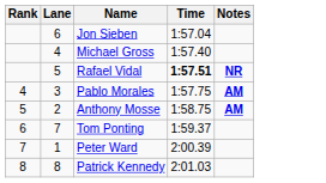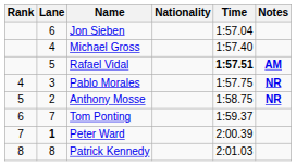 <table class="wikitable sortable" style="text-align:center">
 <tr>
 <th>Rank</th>
 <th>Lane</th>
 <th>Name</th>
+<th>Nationality</th>
 <th>Time</th>
 <th>Notes</th>
 </tr>
 <tr>
 <td></td>
 <td>6</td>
 <td align=left><a href='#'>Jon Sieben</a></td>
+<td align=left></td>
 <td>1:57.04</td>
 <td></td>
 </tr>
 <tr>
 <td></td>
 <td>4</td>
 <td align=left><a href='#'>Michael Gross</a></td>
+<td align=left></td>
 <td>1:57.40</td>
 <td></td>
 </tr>
 <tr>
 <td></td>
 <td>5</td>
 <td align=left><a href='#'>Rafael Vidal</a></td>
+<td align=left></td>
 <td><strong>1:57.51</strong></td>
-<td><strong><a href='#'>NR</a></strong></td>
+<td><strong><a href='#'>AM</a></strong></td>
 </tr>
 <tr>
 <td>4</td>
 <td>3</td>
 <td align=left><a href='#'>Pablo Morales</a></td>
+<td align=left></td>
 <td>1:57.75</td>
-<td><strong><a href='#'>AM</a></strong></td>
+<td><strong><a href='#'>NR</a></strong></td>
 </tr>
 <tr>
 <td>5</td>
 <td>2</td>
 <td align=left><a href='#'>Anthony Mosse</a></td>
+<td align=left></td>
 <td>1:58.75</td>
-<td><strong><a href='#'>AM</a></strong></td>
+<td><strong><a href='#'>NR</a></strong></td>
 </tr>
 <tr>
 <td>6</td>
 <td>7</td>
 <td align=left><a href='#'>Tom Ponting</a></td>
+<td align=left></td>
 <td>1:59.37</td>
 <td></td>
 </tr>
 <tr>
 <td>7</td>
-<td>1</td>
+<td><strong>1</strong></td>
 <td align=left><a href='#'>Peter Ward</a></td>
+<td align=left></td>
 <td>2:00.39</td>
 <td></td>
 </tr>
 <tr>
 <td>8</td>
 <td>8</td>
 <td align=left><a href='#'>Patrick Kennedy</a></td>
+<td align=left></td>
 <td>2:01.03</td>
 <td></td>
 </tr>
 </table>
